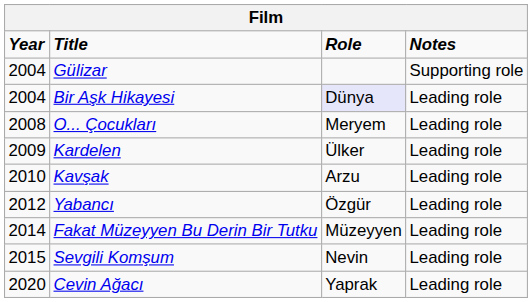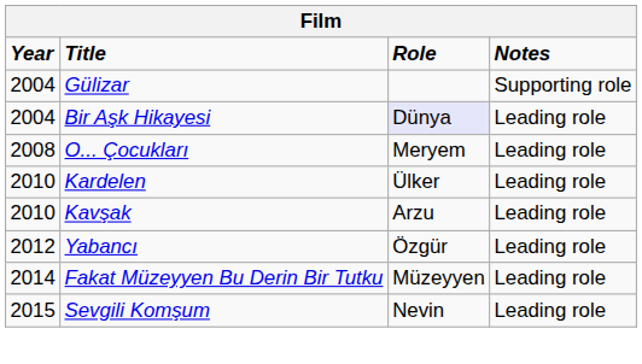 <table class="wikitable">
 <tr>
 <th colspan="4">Film</th>
 </tr>
 <tr>
 <td><strong><em>Year</em></strong></td>
 <td><strong><em>Title</em></strong></td>
 <td><strong><em>Role</em></strong></td>
 <td><strong><em>Notes</em></strong></td>
 </tr>
 <tr>
 <td>2004</td>
 <td><em><a href='#'>Gülizar</a></em></td>
 <td></td>
 <td>Supporting role</td>
 </tr>
 <tr>
 <td>2004</td>
 <td><em><a href='#'>Bir Aşk Hikayesi</a></em></td>
 <td style="background: lavender;">Dünya</td>
 <td>Leading role</td>
 </tr>
 <tr>
 <td>2008</td>
 <td><em><a href='#'>O... Çocukları</a></em></td>
 <td>Meryem</td>
 <td>Leading role</td>
 </tr>
 <tr>
-<td>2009</td>
+<td>2010</td>
 <td><em><a href='#'>Kardelen</a></em></td>
 <td>Ülker</td>
 <td>Leading role</td>
 </tr>
 <tr>
 <td>2010</td>
 <td><em><a href='#'>Kavşak</a></em></td>
 <td>Arzu</td>
 <td>Leading role</td>
 </tr>
 <tr>
 <td>2012</td>
 <td><em><a href='#'>Yabancı</a></em></td>
 <td>Özgür</td>
 <td>Leading role</td>
 </tr>
 <tr>
 <td>2014</td>
 <td><em><a href='#'>Fakat Müzeyyen Bu Derin Bir Tutku</a></em></td>
 <td>Müzeyyen</td>
 <td>Leading role</td>
 </tr>
 <tr>
 <td>2015</td>
 <td><em><a href='#'>Sevgili Komşum</a></em></td>
 <td>Nevin</td>
 <td>Leading role</td>
 </tr>
-<tr>
-<td>2020</td>
-<td><em><a href='#'>Cevin Ağacı</a></em></td>
-<td>Yaprak</td>
-<td>Leading role</td>
-</tr>
 </table>
